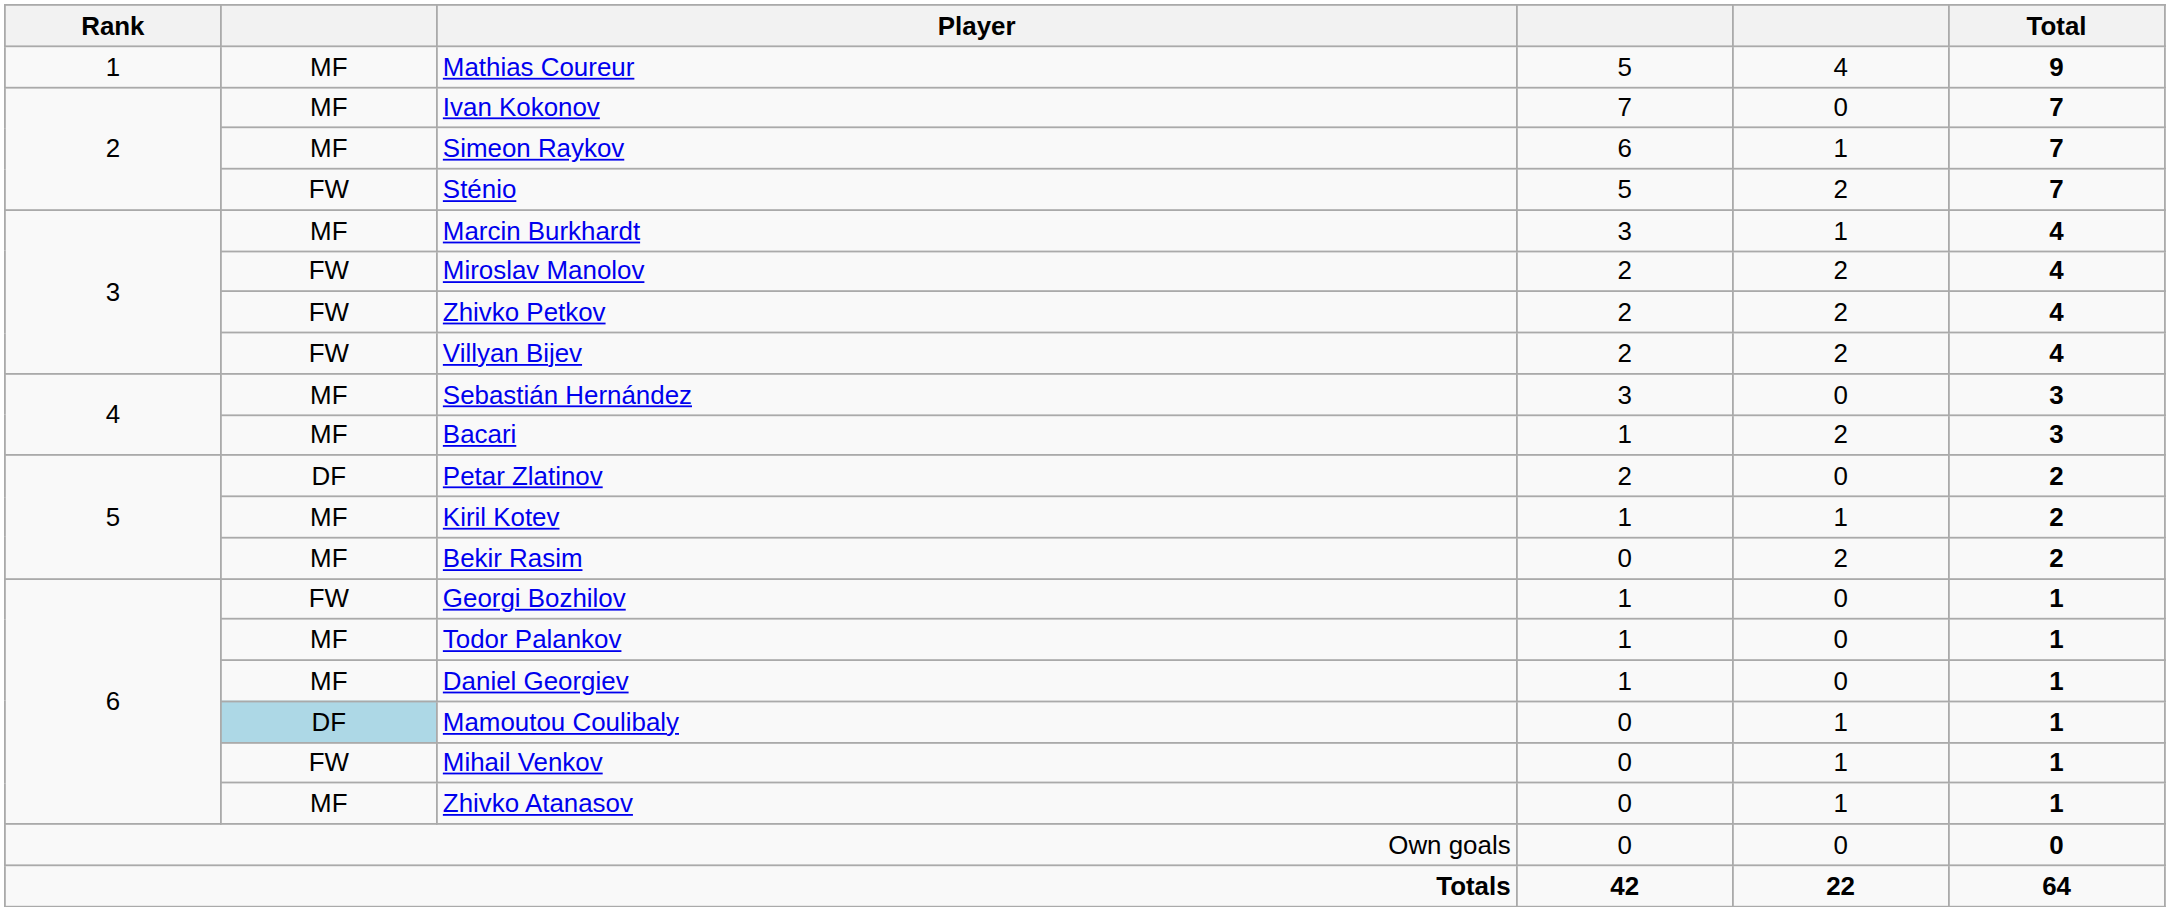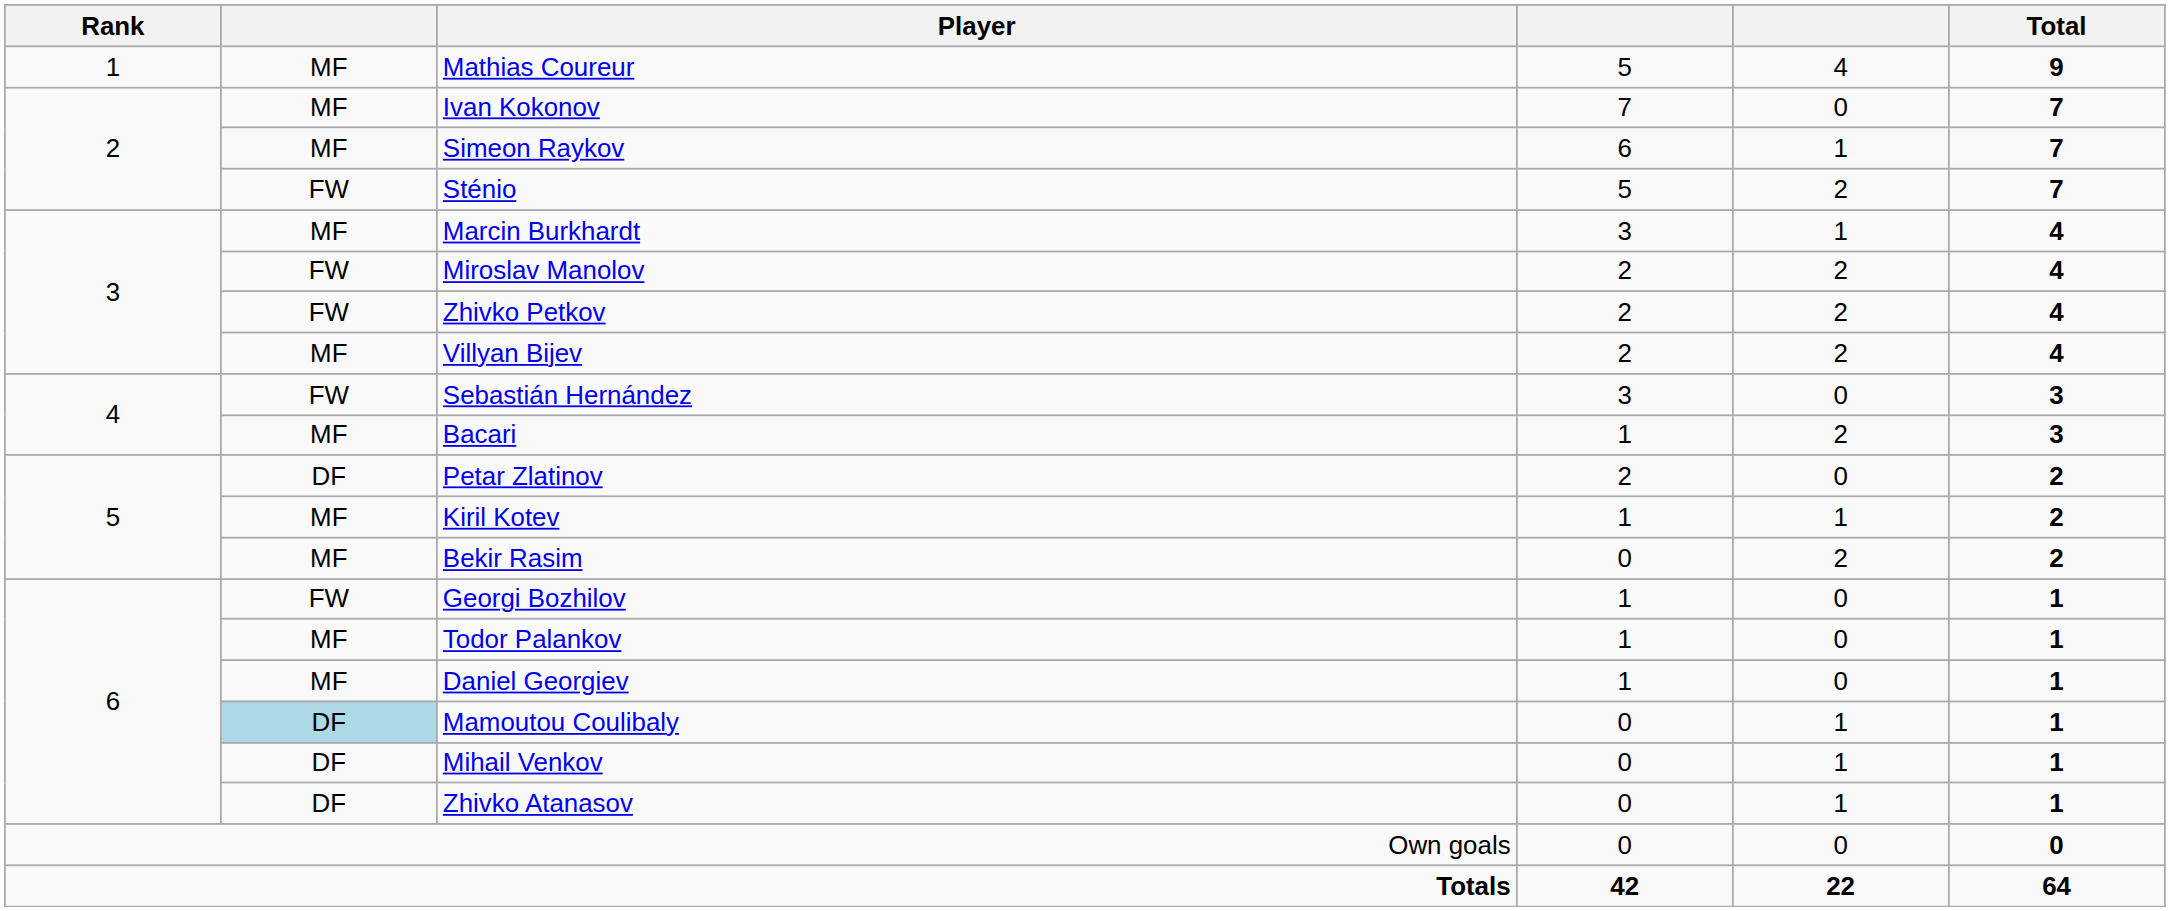 <table class="wikitable"  style="text-align:center; font-size:90%; width:95%;">
 <tr>
 <th style="width:10%;">Rank</th>
 <th style="width:10%;"></th>
 <th>Player</th>
 <th style="width:10%;"></th>
 <th style="width:10%;"></th>
 <th style="width:10%;">Total</th>
 </tr>
 <tr>
 <td>1</td>
 <td>MF</td>
 <td style="text-align:left;"> <a href='#'>Mathias Coureur</a></td>
 <td>5</td>
 <td>4</td>
 <td><strong>9</strong></td>
 </tr>
 <tr>
 <td rowspan=3>2</td>
 <td>MF</td>
 <td style="text-align:left;"> <a href='#'>Ivan Kokonov</a></td>
 <td>7</td>
 <td>0</td>
 <td><strong>7</strong></td>
 </tr>
 <tr>
 <td>MF</td>
 <td style="text-align:left;"> <a href='#'>Simeon Raykov</a></td>
 <td>6</td>
 <td>1</td>
 <td><strong>7</strong></td>
 </tr>
 <tr>
 <td>FW</td>
 <td style="text-align:left;"> <a href='#'>Sténio</a></td>
 <td>5</td>
 <td>2</td>
 <td><strong>7</strong></td>
 </tr>
 <tr>
 <td rowspan=4>3</td>
 <td>MF</td>
 <td style="text-align:left;"> <a href='#'>Marcin Burkhardt</a></td>
 <td>3</td>
 <td>1</td>
 <td><strong>4</strong></td>
 </tr>
 <tr>
 <td>FW</td>
 <td style="text-align:left;"> <a href='#'>Miroslav Manolov</a></td>
 <td>2</td>
 <td>2</td>
 <td><strong>4</strong></td>
 </tr>
 <tr>
 <td>FW</td>
 <td style="text-align:left;"> <a href='#'>Zhivko Petkov</a></td>
 <td>2</td>
 <td>2</td>
 <td><strong>4</strong></td>
 </tr>
 <tr>
-<td>FW</td>
+<td>MF</td>
 <td style="text-align:left;"> <a href='#'>Villyan Bijev</a></td>
 <td>2</td>
 <td>2</td>
 <td><strong>4</strong></td>
 </tr>
 <tr>
 <td rowspan=2>4</td>
-<td>MF</td>
+<td>FW</td>
 <td style="text-align:left;"> <a href='#'>Sebastián Hernández</a></td>
 <td>3</td>
 <td>0</td>
 <td><strong>3</strong></td>
 </tr>
 <tr>
 <td>MF</td>
 <td style="text-align:left;"> <a href='#'>Bacari</a></td>
 <td>1</td>
 <td>2</td>
 <td><strong>3</strong></td>
 </tr>
 <tr>
 <td rowspan=3>5</td>
 <td>DF</td>
 <td style="text-align:left;"> <a href='#'>Petar Zlatinov</a></td>
 <td>2</td>
 <td>0</td>
 <td><strong>2</strong></td>
 </tr>
 <tr>
 <td>MF</td>
 <td style="text-align:left;"> <a href='#'>Kiril Kotev</a></td>
 <td>1</td>
 <td>1</td>
 <td><strong>2</strong></td>
 </tr>
 <tr>
 <td>MF</td>
 <td style="text-align:left;"> <a href='#'>Bekir Rasim</a></td>
 <td>0</td>
 <td>2</td>
 <td><strong>2</strong></td>
 </tr>
 <tr>
 <td rowspan=6>6</td>
 <td>FW</td>
 <td style="text-align:left;"> <a href='#'>Georgi Bozhilov</a></td>
 <td>1</td>
 <td>0</td>
 <td><strong>1</strong></td>
 </tr>
 <tr>
 <td>MF</td>
 <td style="text-align:left;"> <a href='#'>Todor Palankov</a></td>
 <td>1</td>
 <td>0</td>
 <td><strong>1</strong></td>
 </tr>
 <tr>
 <td>MF</td>
 <td style="text-align:left;"> <a href='#'>Daniel Georgiev</a></td>
 <td>1</td>
 <td>0</td>
 <td><strong>1</strong></td>
 </tr>
 <tr>
 <td style="background: lightblue;">DF</td>
 <td style="text-align:left;"> <a href='#'>Mamoutou Coulibaly</a></td>
 <td>0</td>
 <td>1</td>
 <td><strong>1</strong></td>
 </tr>
 <tr>
-<td>FW</td>
+<td>DF</td>
 <td style="text-align:left;"> <a href='#'>Mihail Venkov</a></td>
 <td>0</td>
 <td>1</td>
 <td><strong>1</strong></td>
 </tr>
 <tr>
-<td>MF</td>
+<td>DF</td>
 <td style="text-align:left;"> <a href='#'>Zhivko Atanasov</a></td>
 <td>0</td>
 <td>1</td>
 <td><strong>1</strong></td>
 </tr>
 <tr>
 <td colspan=3 style="text-align:right;">Own goals</td>
 <td>0</td>
 <td>0</td>
 <td><strong>0</strong></td>
 </tr>
 <tr>
 <td colspan=3 style="text-align:right;"><strong>Totals</strong></td>
 <td><strong>42</strong></td>
 <td><strong>22</strong></td>
 <td><strong>64</strong></td>
 </tr>
 </table>
